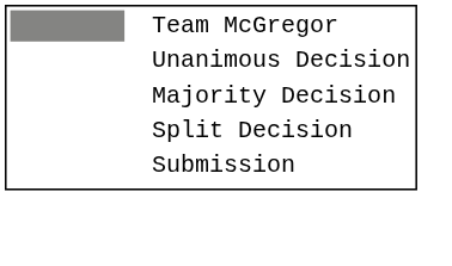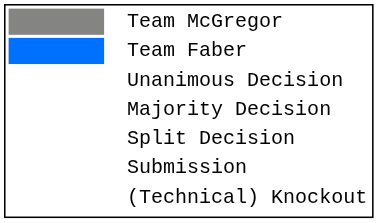 <table style="border:1px solid black;" align=left>
 <tr>
 <td style="background:#848482; width:40px;"></td>
 <td> </td>
 <td>Team McGregor</td>
+</tr>
+<tr>
+<td style="background:#0070FF; width:40px;"></td>
+<td> </td>
+<td>Team Faber</td>
 </tr>
 <tr>
 <td style="width:60px;"></td>
 <td> </td>
 <td>Unanimous Decision</td>
 </tr>
 <tr>
 <td style="width:60px;"></td>
 <td> </td>
 <td>Majority Decision</td>
 </tr>
 <tr>
 <td style="width:60px;"></td>
 <td> </td>
 <td>Split Decision</td>
 </tr>
 <tr>
 <td style="width:60px;"></td>
 <td> </td>
 <td>Submission</td>
 </tr>
 <tr>
+<td style="width:60px;"></td>
+<td> </td>
+<td>(Technical) Knockout</td>
+</tr>
+<tr>
 </tr>
 </table>
